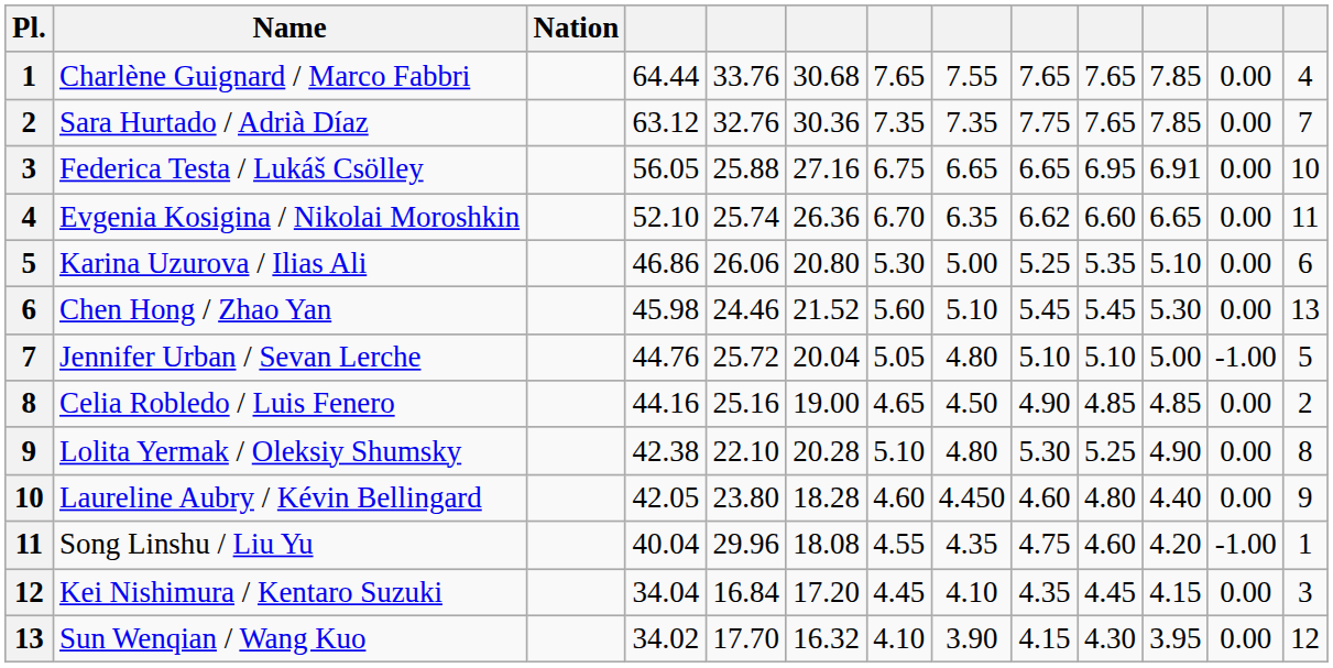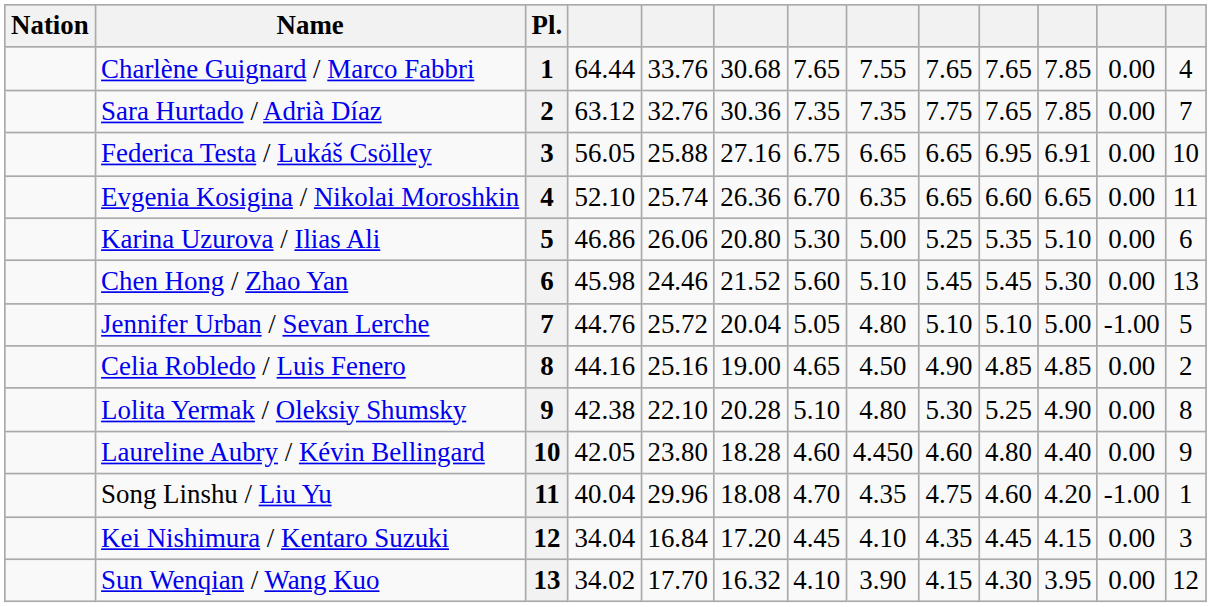 <table class="wikitable sortable" style="text-align:center">
 <tr>
+<th>Nation</th>
+<th>Name</th>
 <th>Pl.</th>
-<th>Name</th>
-<th>Nation</th>
 <th></th>
 <th></th>
 <th></th>
 <th></th>
 <th></th>
 <th></th>
 <th></th>
 <th></th>
 <th></th>
 <th></th>
 </tr>
 <tr>
+<td align=left></td>
+<td align=left><a href='#'>Charlène Guignard</a> / <a href='#'>Marco Fabbri</a></td>
 <th>1</th>
-<td align=left><a href='#'>Charlène Guignard</a> / <a href='#'>Marco Fabbri</a></td>
-<td align=left></td>
 <td>64.44</td>
 <td>33.76</td>
 <td>30.68</td>
 <td>7.65</td>
 <td>7.55</td>
 <td>7.65</td>
 <td>7.65</td>
 <td>7.85</td>
 <td>0.00</td>
 <td>4</td>
 </tr>
 <tr>
+<td align=left></td>
+<td align=left><a href='#'>Sara Hurtado</a> / <a href='#'>Adrià Díaz</a></td>
 <th>2</th>
-<td align=left><a href='#'>Sara Hurtado</a> / <a href='#'>Adrià Díaz</a></td>
-<td align=left></td>
 <td>63.12</td>
 <td>32.76</td>
 <td>30.36</td>
 <td>7.35</td>
 <td>7.35</td>
 <td>7.75</td>
 <td>7.65</td>
 <td>7.85</td>
 <td>0.00</td>
 <td>7</td>
 </tr>
 <tr>
+<td align=left></td>
+<td align=left><a href='#'>Federica Testa</a> / <a href='#'>Lukáš Csölley</a></td>
 <th>3</th>
-<td align=left><a href='#'>Federica Testa</a> / <a href='#'>Lukáš Csölley</a></td>
-<td align=left></td>
 <td>56.05</td>
 <td>25.88</td>
 <td>27.16</td>
 <td>6.75</td>
 <td>6.65</td>
 <td>6.65</td>
 <td>6.95</td>
 <td>6.91</td>
 <td>0.00</td>
 <td>10</td>
 </tr>
 <tr>
+<td align=left></td>
+<td align=left><a href='#'>Evgenia Kosigina</a> / <a href='#'>Nikolai Moroshkin</a></td>
 <th>4</th>
-<td align=left><a href='#'>Evgenia Kosigina</a> / <a href='#'>Nikolai Moroshkin</a></td>
-<td align=left></td>
 <td>52.10</td>
 <td>25.74</td>
 <td>26.36</td>
 <td>6.70</td>
 <td>6.35</td>
-<td>6.62</td>
+<td>6.65</td>
 <td>6.60</td>
 <td>6.65</td>
 <td>0.00</td>
 <td>11</td>
 </tr>
 <tr>
+<td align=left></td>
+<td align=left><a href='#'>Karina Uzurova</a> / <a href='#'>Ilias Ali</a></td>
 <th>5</th>
-<td align=left><a href='#'>Karina Uzurova</a> / <a href='#'>Ilias Ali</a></td>
-<td align=left></td>
 <td>46.86</td>
 <td>26.06</td>
 <td>20.80</td>
 <td>5.30</td>
 <td>5.00</td>
 <td>5.25</td>
 <td>5.35</td>
 <td>5.10</td>
 <td>0.00</td>
 <td>6</td>
 </tr>
 <tr>
+<td align=left></td>
+<td align=left><a href='#'>Chen Hong</a> / <a href='#'>Zhao Yan</a></td>
 <th>6</th>
-<td align=left><a href='#'>Chen Hong</a> / <a href='#'>Zhao Yan</a></td>
-<td align=left></td>
 <td>45.98</td>
 <td>24.46</td>
 <td>21.52</td>
 <td>5.60</td>
 <td>5.10</td>
 <td>5.45</td>
 <td>5.45</td>
 <td>5.30</td>
 <td>0.00</td>
 <td>13</td>
 </tr>
 <tr>
+<td align=left></td>
+<td align=left><a href='#'>Jennifer Urban</a> / <a href='#'>Sevan Lerche</a></td>
 <th>7</th>
-<td align=left><a href='#'>Jennifer Urban</a> / <a href='#'>Sevan Lerche</a></td>
-<td align=left></td>
 <td>44.76</td>
 <td>25.72</td>
 <td>20.04</td>
 <td>5.05</td>
 <td>4.80</td>
 <td>5.10</td>
 <td>5.10</td>
 <td>5.00</td>
 <td>-1.00</td>
 <td>5</td>
 </tr>
 <tr>
+<td align=left></td>
+<td align=left><a href='#'>Celia Robledo</a> / <a href='#'>Luis Fenero</a></td>
 <th>8</th>
-<td align=left><a href='#'>Celia Robledo</a> / <a href='#'>Luis Fenero</a></td>
-<td align=left></td>
 <td>44.16</td>
 <td>25.16</td>
 <td>19.00</td>
 <td>4.65</td>
 <td>4.50</td>
 <td>4.90</td>
 <td>4.85</td>
 <td>4.85</td>
 <td>0.00</td>
 <td>2</td>
 </tr>
 <tr>
+<td align=left></td>
+<td align=left><a href='#'>Lolita Yermak</a> / <a href='#'>Oleksiy Shumsky</a></td>
 <th>9</th>
-<td align=left><a href='#'>Lolita Yermak</a> / <a href='#'>Oleksiy Shumsky</a></td>
-<td align=left></td>
 <td>42.38</td>
 <td>22.10</td>
 <td>20.28</td>
 <td>5.10</td>
 <td>4.80</td>
 <td>5.30</td>
 <td>5.25</td>
 <td>4.90</td>
 <td>0.00</td>
 <td>8</td>
 </tr>
 <tr>
+<td align=left></td>
+<td align=left><a href='#'>Laureline Aubry</a> / <a href='#'>Kévin Bellingard</a></td>
 <th>10</th>
-<td align=left><a href='#'>Laureline Aubry</a> / <a href='#'>Kévin Bellingard</a></td>
-<td align=left></td>
 <td>42.05</td>
 <td>23.80</td>
 <td>18.28</td>
 <td>4.60</td>
 <td>4.450</td>
 <td>4.60</td>
 <td>4.80</td>
 <td>4.40</td>
 <td>0.00</td>
 <td>9</td>
 </tr>
 <tr>
+<td align=left></td>
+<td align=left>Song Linshu / <a href='#'>Liu Yu</a></td>
 <th>11</th>
-<td align=left>Song Linshu / <a href='#'>Liu Yu</a></td>
-<td align=left></td>
 <td>40.04</td>
 <td>29.96</td>
 <td>18.08</td>
-<td>4.55</td>
+<td>4.70</td>
 <td>4.35</td>
 <td>4.75</td>
 <td>4.60</td>
 <td>4.20</td>
 <td>-1.00</td>
 <td>1</td>
 </tr>
 <tr>
+<td align=left></td>
+<td align=left><a href='#'>Kei Nishimura</a> / <a href='#'>Kentaro Suzuki</a></td>
 <th>12</th>
-<td align=left><a href='#'>Kei Nishimura</a> / <a href='#'>Kentaro Suzuki</a></td>
-<td align=left></td>
 <td>34.04</td>
 <td>16.84</td>
 <td>17.20</td>
 <td>4.45</td>
 <td>4.10</td>
 <td>4.35</td>
 <td>4.45</td>
 <td>4.15</td>
 <td>0.00</td>
 <td>3</td>
 </tr>
 <tr>
+<td align=left></td>
+<td align=left><a href='#'>Sun Wenqian</a> / <a href='#'>Wang Kuo</a></td>
 <th>13</th>
-<td align=left><a href='#'>Sun Wenqian</a> / <a href='#'>Wang Kuo</a></td>
-<td align=left></td>
 <td>34.02</td>
 <td>17.70</td>
 <td>16.32</td>
 <td>4.10</td>
 <td>3.90</td>
 <td>4.15</td>
 <td>4.30</td>
 <td>3.95</td>
 <td>0.00</td>
 <td>12</td>
 </tr>
 </table>
